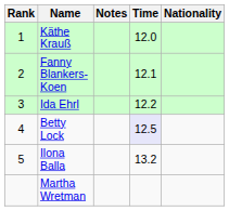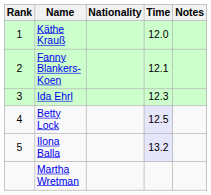 <table class="wikitable sortable" style="text-align:center;width: 50%">
 <tr>
 <th>Rank</th>
 <th>Name</th>
+<th>Nationality</th>
+<th>Time</th>
 <th>Notes</th>
-<th>Time</th>
-<th>Nationality</th>
 </tr>
 <tr bgcolor=ccffcc>
 <td>1</td>
 <td align=left><a href='#'>Käthe Krauß</a></td>
+<td align=left></td>
+<td>12.0</td>
 <td></td>
-<td>12.0</td>
-<td align=left></td>
 </tr>
 <tr bgcolor=ccffcc>
 <td>2</td>
 <td align=left><a href='#'>Fanny Blankers-Koen</a></td>
+<td align=left></td>
+<td>12.1</td>
 <td></td>
-<td>12.1</td>
-<td align=left></td>
 </tr>
 <tr bgcolor=ccffcc>
 <td>3</td>
 <td align=left><a href='#'>Ida Ehrl</a></td>
+<td align=left></td>
+<td>12.3</td>
 <td></td>
-<td>12.2</td>
-<td align=left></td>
 </tr>
 <tr>
 <td>4</td>
 <td align=left><a href='#'>Betty Lock</a></td>
+<td align=left></td>
+<td style="background: lavender;">12.5</td>
 <td></td>
-<td style="background: lavender;">12.5</td>
-<td align=left></td>
 </tr>
 <tr>
 <td>5</td>
 <td align=left><a href='#'>Ilona Balla</a></td>
+<td align=left></td>
+<td style="background: lavender;">13.2</td>
 <td></td>
-<td>13.2</td>
-<td align=left></td>
 </tr>
 <tr>
 <td></td>
 <td align=left><a href='#'>Martha Wretman</a></td>
+<td align=left></td>
 <td></td>
 <td></td>
-<td align=left></td>
 </tr>
 </table>
